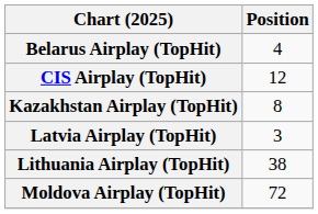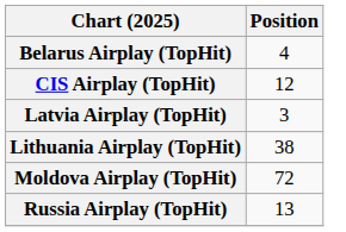 <table class="wikitable sortable plainrowheaders" style="text-align:center">
 <tr>
 <th scope="col">Chart (2025)</th>
 <th scope="col">Position</th>
 </tr>
 <tr>
 <th scope="row">Belarus Airplay (TopHit)</th>
 <td>4</td>
 </tr>
 <tr>
 <th scope="row"><a href='#'>CIS</a> Airplay (TopHit)</th>
 <td>12</td>
 </tr>
 <tr>
-<th scope="row">Kazakhstan Airplay (TopHit)</th>
-<td>8</td>
-</tr>
-<tr>
 <th scope="row">Latvia Airplay (TopHit)</th>
 <td>3</td>
 </tr>
 <tr>
 <th scope="row">Lithuania Airplay (TopHit)</th>
 <td>38</td>
 </tr>
 <tr>
 <th scope="row">Moldova Airplay (TopHit)</th>
 <td>72</td>
 </tr>
 <tr>
+<th scope="row">Russia Airplay (TopHit)</th>
+<td>13</td>
+</tr>
+<tr>
 </tr>
 </table>
